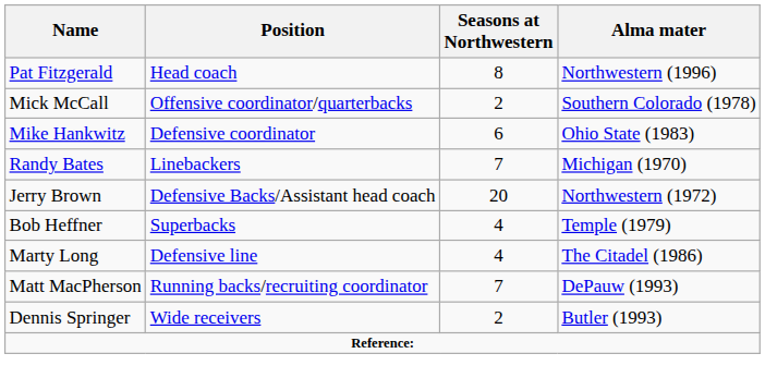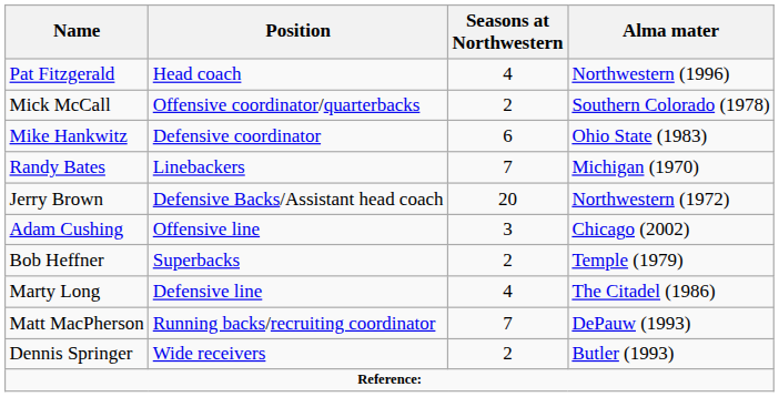 <table class="wikitable" border="1" style="font-size:90%;">
 <tr>
 <th>Name</th>
 <th>Position</th>
 <th>Seasons at<br>Northwestern</th>
 <th>Alma mater</th>
 </tr>
 <tr>
 <td><a href='#'>Pat Fitzgerald</a></td>
 <td><a href='#'>Head coach</a></td>
-<td align=center>8</td>
+<td align=center>4</td>
 <td><a href='#'>Northwestern</a> (1996)</td>
 </tr>
 <tr>
 <td>Mick McCall</td>
 <td><a href='#'>Offensive coordinator</a>/<a href='#'>quarterbacks</a></td>
 <td align=center>2</td>
 <td><a href='#'>Southern Colorado</a> (1978)</td>
 </tr>
 <tr>
 <td><a href='#'>Mike Hankwitz</a></td>
 <td><a href='#'>Defensive coordinator</a></td>
 <td align=center>6</td>
 <td><a href='#'>Ohio State</a> (1983)</td>
 </tr>
 <tr>
 <td><a href='#'>Randy Bates</a></td>
 <td><a href='#'>Linebackers</a></td>
 <td align=center>7</td>
 <td><a href='#'>Michigan</a> (1970)</td>
 </tr>
 <tr>
 <td>Jerry Brown</td>
 <td><a href='#'>Defensive Backs</a>/Assistant head coach</td>
 <td align=center>20</td>
 <td><a href='#'>Northwestern</a> (1972)</td>
 </tr>
 <tr>
+<td><a href='#'>Adam Cushing</a></td>
+<td><a href='#'>Offensive line</a></td>
+<td align=center>3</td>
+<td><a href='#'>Chicago</a> (2002)</td>
+</tr>
+<tr>
 <td>Bob Heffner</td>
 <td><a href='#'>Superbacks</a></td>
-<td align=center>4</td>
+<td align=center>2</td>
 <td><a href='#'>Temple</a> (1979)</td>
 </tr>
 <tr>
 <td>Marty Long</td>
 <td><a href='#'>Defensive line</a></td>
 <td align=center>4</td>
 <td><a href='#'>The Citadel</a> (1986)</td>
 </tr>
 <tr>
 <td>Matt MacPherson</td>
 <td><a href='#'>Running backs</a>/<a href='#'>recruiting coordinator</a></td>
 <td align=center>7</td>
 <td><a href='#'>DePauw</a> (1993)</td>
 </tr>
 <tr>
 <td>Dennis Springer</td>
 <td><a href='#'>Wide receivers</a></td>
 <td align=center>2</td>
 <td><a href='#'>Butler</a> (1993)</td>
 </tr>
 <tr>
 <td colspan="4" style="font-size: 8pt" align="center"><strong>Reference:</strong></td>
 </tr>
 </table>
